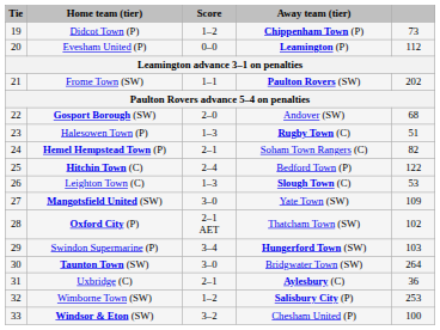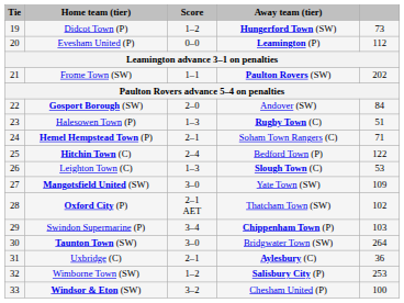 <table class="wikitable" style="width: 600px; background:WhiteSmoke; text-align:center; font-size:90%">
 <tr>
 <td scope="col" style="width:  5.00%; background:silver;"><strong>Tie</strong></td>
 <td scope="col" style="width: 36.25%; background:silver;"><strong>Home team (tier)</strong></td>
 <td scope="col" style="width: 12.50%; background:silver;"><strong>Score</strong></td>
 <td scope="col" style="width: 36.25%; background:silver;"><strong>Away team (tier)</strong></td>
 <td scope="col" style="width: 10.00%; background:silver;"><strong></strong></td>
 </tr>
 <tr>
 <td>19</td>
 <td><a href='#'>Didcot Town</a> (P)</td>
 <td>1–2</td>
-<td><strong><a href='#'>Chippenham Town</a></strong> (P)</td>
+<td><strong><a href='#'>Hungerford Town</a></strong> (SW)</td>
 <td>73</td>
 </tr>
 <tr>
 <td>20</td>
 <td><a href='#'>Evesham United</a> (P)</td>
 <td>0–0</td>
 <td><strong><a href='#'>Leamington</a></strong> (P)</td>
 <td>112</td>
 </tr>
 <tr>
 <th colspan="5">Leamington advance 3–1 on penalties</th>
 </tr>
 <tr>
 <td>21</td>
 <td><a href='#'>Frome Town</a> (SW)</td>
 <td>1–1</td>
 <td><strong><a href='#'>Paulton Rovers</a></strong> (SW)</td>
 <td>202</td>
 </tr>
 <tr>
 <th colspan="5">Paulton Rovers advance 5–4 on penalties</th>
 </tr>
 <tr>
 <td>22</td>
 <td><strong><a href='#'>Gosport Borough</a></strong> (SW)</td>
 <td>2–0</td>
 <td><a href='#'>Andover</a> (SW)</td>
-<td>68</td>
+<td>84</td>
 </tr>
 <tr>
 <td>23</td>
 <td><a href='#'>Halesowen Town</a> (P)</td>
 <td>1–3</td>
 <td><strong><a href='#'>Rugby Town</a></strong> (C)</td>
 <td>51</td>
 </tr>
 <tr>
 <td>24</td>
 <td><strong><a href='#'>Hemel Hempstead Town</a></strong> (P)</td>
 <td>2–1</td>
 <td><a href='#'>Soham Town Rangers</a> (C)</td>
-<td>82</td>
+<td>71</td>
 </tr>
 <tr>
 <td>25</td>
 <td><strong><a href='#'>Hitchin Town</a></strong> (C)</td>
 <td>2–4</td>
 <td><a href='#'>Bedford Town</a> (P)</td>
 <td>122</td>
 </tr>
 <tr>
 <td>26</td>
 <td><a href='#'>Leighton Town</a> (C)</td>
 <td>1–3</td>
 <td><strong><a href='#'>Slough Town</a></strong> (C)</td>
 <td>53</td>
 </tr>
 <tr>
 <td>27</td>
 <td><strong><a href='#'>Mangotsfield United</a></strong> (SW)</td>
 <td>3–0</td>
 <td><a href='#'>Yate Town</a> (SW)</td>
 <td>109</td>
 </tr>
 <tr>
 <td>28</td>
 <td><strong><a href='#'>Oxford City</a></strong> (P)</td>
 <td>2–1<br>AET</td>
 <td><a href='#'>Thatcham Town</a> (SW)</td>
 <td>102</td>
 </tr>
 <tr>
 <td>29</td>
 <td><a href='#'>Swindon Supermarine</a> (P)</td>
 <td>3–4</td>
-<td><strong><a href='#'>Hungerford Town</a></strong> (SW)</td>
+<td><strong><a href='#'>Chippenham Town</a></strong> (P)</td>
 <td>103</td>
 </tr>
 <tr>
 <td>30</td>
 <td><strong><a href='#'>Taunton Town</a></strong> (SW)</td>
 <td>3–0</td>
 <td><a href='#'>Bridgwater Town</a> (SW)</td>
 <td>264</td>
 </tr>
 <tr>
 <td>31</td>
 <td><a href='#'>Uxbridge</a> (C)</td>
 <td>2–1</td>
 <td><strong><a href='#'>Aylesbury</a></strong> (C)</td>
 <td>36</td>
 </tr>
 <tr>
 <td>32</td>
 <td><a href='#'>Wimborne Town</a> (SW)</td>
 <td>1–2</td>
 <td><strong><a href='#'>Salisbury City</a></strong> (P)</td>
 <td>253</td>
 </tr>
 <tr>
 <td>33</td>
 <td><strong><a href='#'>Windsor & Eton</a></strong> (SW)</td>
 <td>3–2</td>
 <td><a href='#'>Chesham United</a> (P)</td>
 <td>100</td>
 </tr>
 </table>
